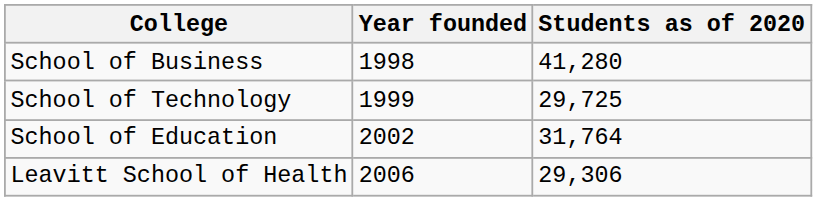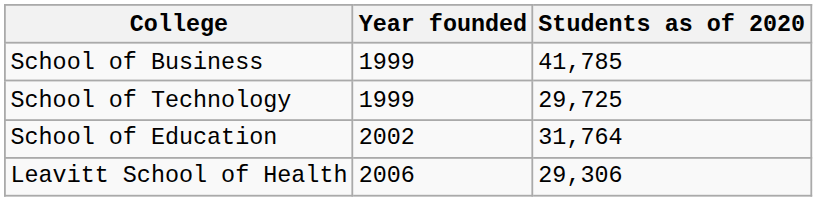 <table class="wikitable">
 <tr>
 <th>College</th>
 <th>Year founded</th>
 <th>Students as of 2020</th>
 </tr>
 <tr>
 <td>School of Business</td>
-<td>1998</td>
-<td>41,280</td>
+<td>1999</td>
+<td>41,785</td>
 </tr>
 <tr>
 <td>School of Technology</td>
 <td>1999</td>
 <td>29,725</td>
 </tr>
 <tr>
 <td>School of Education</td>
 <td>2002</td>
 <td>31,764</td>
 </tr>
 <tr>
 <td>Leavitt School of Health</td>
 <td>2006</td>
 <td>29,306</td>
 </tr>
 </table>
